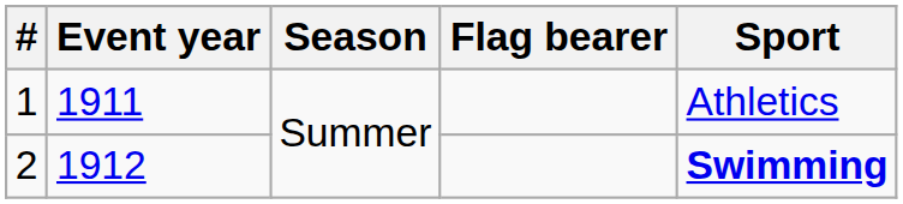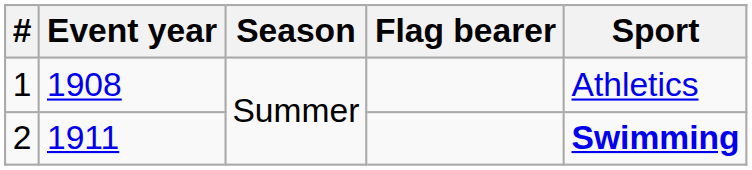 <table class="wikitable sortable">
 <tr>
 <th>#</th>
 <th>Event year</th>
 <th>Season</th>
 <th>Flag bearer</th>
 <th>Sport</th>
 </tr>
 <tr>
 <td>1</td>
-<td><a href='#'>1911</a></td>
+<td><a href='#'>1908</a></td>
 <td rowspan=2>Summer</td>
 <td></td>
 <td><a href='#'>Athletics</a></td>
 </tr>
 <tr>
 <td>2</td>
-<td><a href='#'>1912</a></td>
+<td><a href='#'>1911</a></td>
 <td></td>
 <td><strong><a href='#'>Swimming</a></strong></td>
 </tr>
 </table>
